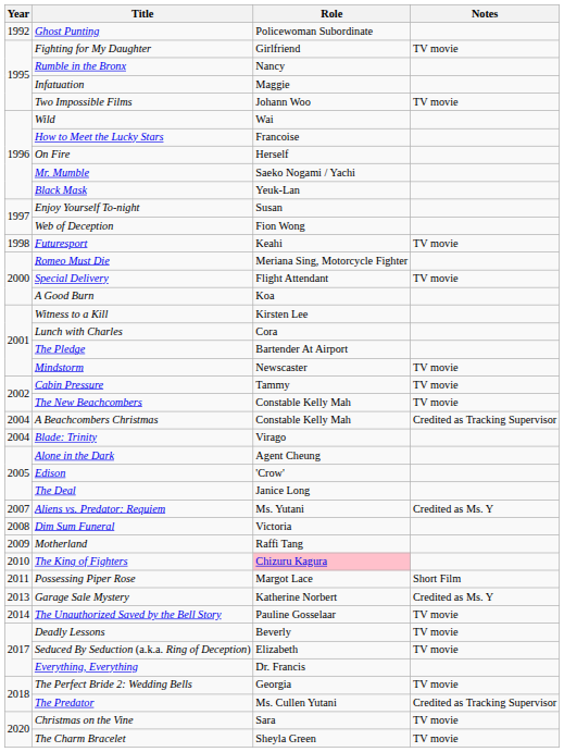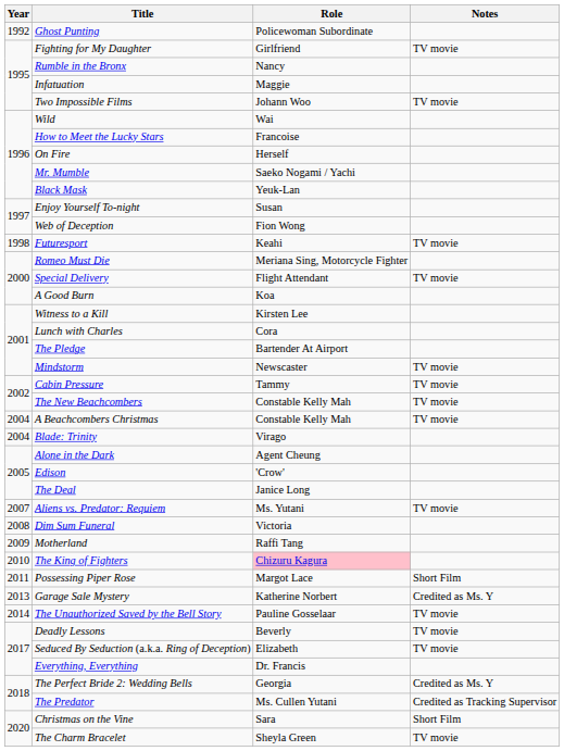 <table class="wikitable sortable">
 <tr>
 <th>Year</th>
 <th>Title</th>
 <th>Role</th>
 <th class="unsortable">Notes</th>
 </tr>
 <tr>
 <td>1992</td>
 <td><em><a href='#'>Ghost Punting</a></em></td>
 <td>Policewoman Subordinate</td>
 <td></td>
 </tr>
 <tr>
 <td rowspan="4">1995</td>
 <td><em>Fighting for My Daughter</em></td>
 <td>Girlfriend</td>
 <td>TV movie</td>
 </tr>
 <tr>
 <td><em><a href='#'>Rumble in the Bronx</a></em></td>
 <td>Nancy</td>
 <td></td>
 </tr>
 <tr>
 <td><em>Infatuation</em></td>
 <td>Maggie</td>
 <td></td>
 </tr>
 <tr>
 <td><em>Two Impossible Films</em></td>
 <td>Johann Woo</td>
 <td>TV movie</td>
 </tr>
 <tr>
 <td rowspan="5">1996</td>
 <td><em>Wild </em></td>
 <td>Wai</td>
 <td></td>
 </tr>
 <tr>
 <td><em><a href='#'>How to Meet the Lucky Stars</a></em></td>
 <td>Francoise</td>
 <td></td>
 </tr>
 <tr>
 <td><em>On Fire</em></td>
 <td>Herself</td>
 <td></td>
 </tr>
 <tr>
 <td><em><a href='#'>Mr. Mumble</a></em></td>
 <td>Saeko Nogami / Yachi</td>
 <td></td>
 </tr>
 <tr>
 <td><em><a href='#'>Black Mask</a></em></td>
 <td>Yeuk-Lan</td>
 <td></td>
 </tr>
 <tr>
 <td rowspan="2">1997</td>
 <td><em>Enjoy Yourself To-night</em></td>
 <td>Susan</td>
 <td></td>
 </tr>
 <tr>
 <td><em>Web of Deception</em></td>
 <td>Fion Wong</td>
 <td></td>
 </tr>
 <tr>
 <td>1998</td>
 <td><em><a href='#'>Futuresport</a></em></td>
 <td>Keahi</td>
 <td>TV movie</td>
 </tr>
 <tr>
 <td rowspan="3">2000</td>
 <td><em><a href='#'>Romeo Must Die</a></em></td>
 <td>Meriana Sing, Motorcycle Fighter</td>
 <td></td>
 </tr>
 <tr>
 <td><em><a href='#'>Special Delivery</a></em></td>
 <td>Flight Attendant</td>
 <td>TV movie</td>
 </tr>
 <tr>
 <td data-sort-value="Good Burn, A"><em>A Good Burn</em></td>
 <td>Koa</td>
 <td></td>
 </tr>
 <tr>
 <td rowspan="4">2001</td>
 <td><em>Witness to a Kill</em></td>
 <td>Kirsten Lee</td>
 <td></td>
 </tr>
 <tr>
 <td><em>Lunch with Charles</em></td>
 <td>Cora</td>
 <td></td>
 </tr>
 <tr>
 <td data-sort-value="Pledge, The"><em><a href='#'>The Pledge</a></em></td>
 <td>Bartender At Airport</td>
 <td></td>
 </tr>
 <tr>
 <td><em><a href='#'>Mindstorm</a></em></td>
 <td>Newscaster</td>
 <td>TV movie</td>
 </tr>
 <tr>
 <td rowspan="2">2002</td>
 <td><em><a href='#'>Cabin Pressure</a></em></td>
 <td>Tammy</td>
 <td>TV movie</td>
 </tr>
 <tr>
 <td data-sort-value="New Beachcombers, The"><em><a href='#'>The New Beachcombers</a></em></td>
 <td>Constable Kelly Mah</td>
 <td>TV movie</td>
 </tr>
 <tr>
 <td>2004</td>
 <td data-sort-value="Beachcombers Christmas, A"><em>A Beachcombers Christmas</em></td>
 <td>Constable Kelly Mah</td>
-<td>Credited as Tracking Supervisor</td>
+<td>TV movie</td>
 </tr>
 <tr>
 <td>2004</td>
 <td><em><a href='#'>Blade: Trinity</a></em></td>
 <td>Virago</td>
 <td></td>
 </tr>
 <tr>
 <td rowspan="3">2005</td>
 <td><em><a href='#'>Alone in the Dark</a></em></td>
 <td>Agent Cheung</td>
 <td></td>
 </tr>
 <tr>
 <td><em><a href='#'>Edison</a></em></td>
 <td>'Crow'</td>
 <td></td>
 </tr>
 <tr>
 <td data-sort-value="Deal, The"><em><a href='#'>The Deal</a></em></td>
 <td>Janice Long</td>
 <td></td>
 </tr>
 <tr>
 <td>2007</td>
 <td><em><a href='#'>Aliens vs. Predator: Requiem</a></em></td>
 <td>Ms. Yutani</td>
-<td>Credited as Ms. Y</td>
+<td>TV movie</td>
 </tr>
 <tr>
 <td>2008</td>
 <td><em><a href='#'>Dim Sum Funeral</a></em></td>
 <td>Victoria</td>
 <td></td>
 </tr>
 <tr>
 <td>2009</td>
 <td><em>Motherland</em></td>
 <td>Raffi Tang</td>
 <td></td>
 </tr>
 <tr>
 <td>2010</td>
 <td data-sort-value="King of Fighters, The"><em><a href='#'>The King of Fighters</a></em></td>
 <td style="background: pink;"><a href='#'>Chizuru Kagura</a></td>
 <td></td>
 </tr>
 <tr>
 <td>2011</td>
 <td><em>Possessing Piper Rose</em></td>
 <td>Margot Lace</td>
 <td>Short Film</td>
 </tr>
 <tr>
 <td>2013</td>
 <td><em>Garage Sale Mystery</em></td>
 <td>Katherine Norbert</td>
 <td>Credited as Ms. Y</td>
 </tr>
 <tr>
 <td>2014</td>
 <td data-sort-value="Unauthorized Saved by the Bell Story, The"><em><a href='#'>The Unauthorized Saved by the Bell Story</a></em></td>
 <td>Pauline Gosselaar</td>
 <td>TV movie</td>
 </tr>
 <tr>
 <td rowspan="3">2017</td>
 <td><em>Deadly Lessons</em></td>
 <td>Beverly</td>
 <td>TV movie</td>
 </tr>
 <tr>
 <td><em>Seduced By Seduction</em> (a.k.a. <em>Ring of Deception</em>)</td>
 <td>Elizabeth</td>
 <td>TV movie</td>
 </tr>
 <tr>
 <td><em><a href='#'>Everything, Everything</a></em></td>
 <td>Dr. Francis</td>
 <td></td>
 </tr>
 <tr>
 <td rowspan="2">2018</td>
 <td data-sort-value="Perfect Bride 2: Wedding Bells, The"><em>The Perfect Bride 2: Wedding Bells</em></td>
 <td>Georgia</td>
-<td>TV movie</td>
+<td>Credited as Ms. Y</td>
 </tr>
 <tr>
 <td data-sort-value="Predator, The"><em><a href='#'>The Predator</a></em></td>
 <td>Ms. Cullen Yutani</td>
 <td>Credited as Tracking Supervisor</td>
 </tr>
 <tr>
 <td rowspan="2">2020</td>
 <td><em>Christmas on the Vine</em></td>
 <td>Sara</td>
-<td>TV movie</td>
+<td>Short Film</td>
 </tr>
 <tr>
 <td data-sort-value="Charm Bracelet, The"><em>The Charm Bracelet</em></td>
 <td>Sheyla Green</td>
 <td>TV movie</td>
 </tr>
 </table>
